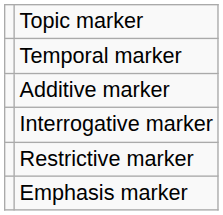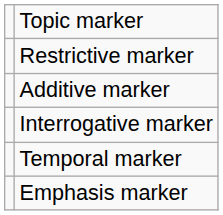 <table class="wikitable">
 <tr>
 <td></td>
 <td>Topic marker</td>
 </tr>
 <tr>
 <td></td>
-<td>Temporal marker</td>
+<td>Restrictive marker</td>
 </tr>
 <tr>
 <td></td>
 <td>Additive marker</td>
 </tr>
 <tr>
 <td></td>
 <td>Interrogative marker</td>
 </tr>
 <tr>
 <td></td>
-<td>Restrictive marker</td>
+<td>Temporal marker</td>
 </tr>
 <tr>
 <td></td>
 <td>Emphasis marker</td>
 </tr>
 </table>
